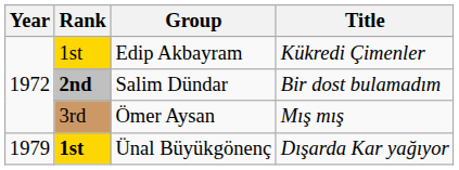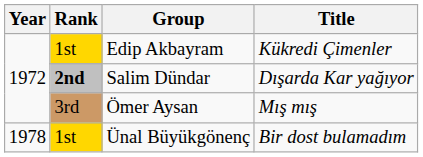 <table class="sortable wikitable">
 <tr>
 <th>Year</th>
 <th>Rank</th>
 <th>Group</th>
 <th>Title</th>
 </tr>
 <tr>
 <td rowspan=3>1972</td>
 <td bgcolor=gold>1st</td>
 <td>Edip Akbayram</td>
 <td><em>Kükredi Çimenler</em></td>
 </tr>
 <tr>
 <td bgcolor=silver><strong>2nd</strong></td>
 <td>Salim Dündar</td>
-<td><em>Bir dost bulamadım</em></td>
+<td><em>Dışarda Kar yağıyor</em></td>
 </tr>
 <tr>
 <td bgcolor=cc9966>3rd</td>
 <td>Ömer Aysan</td>
 <td><em>Mış mış</em></td>
 </tr>
 <tr>
-<td>1979</td>
-<td bgcolor=gold><strong>1st</strong></td>
+<td>1978</td>
+<td bgcolor=gold>1st</td>
 <td>Ünal Büyükgönenç</td>
-<td><em>Dışarda Kar yağıyor</em></td>
+<td><em>Bir dost bulamadım</em></td>
 </tr>
 </table>
